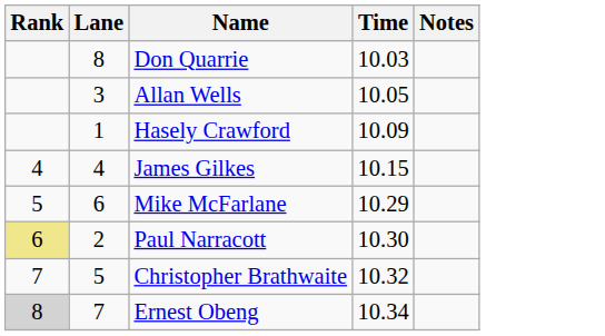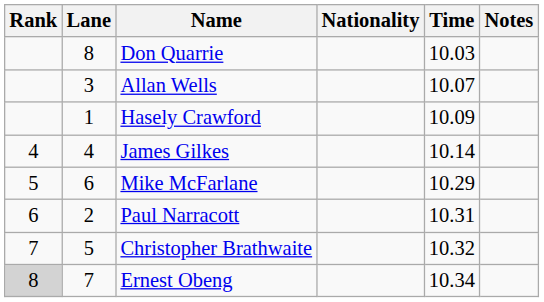 <table class="wikitable sortable" style=" text-align:center">
 <tr>
 <th>Rank</th>
 <th>Lane</th>
 <th>Name</th>
+<th>Nationality</th>
 <th>Time</th>
 <th>Notes</th>
 </tr>
 <tr>
 <td></td>
 <td>8</td>
 <td align=left><a href='#'>Don Quarrie</a></td>
+<td align=left></td>
 <td>10.03</td>
 <td></td>
 </tr>
 <tr>
 <td></td>
 <td>3</td>
 <td align=left><a href='#'>Allan Wells</a></td>
-<td>10.05</td>
+<td align=left></td>
+<td>10.07</td>
 <td></td>
 </tr>
 <tr>
 <td></td>
 <td>1</td>
 <td align=left><a href='#'>Hasely Crawford</a></td>
+<td align=left></td>
 <td>10.09</td>
 <td></td>
 </tr>
 <tr>
 <td>4</td>
 <td>4</td>
 <td align=left><a href='#'>James Gilkes</a></td>
-<td>10.15</td>
+<td align=left></td>
+<td>10.14</td>
 <td></td>
 </tr>
 <tr>
 <td>5</td>
 <td>6</td>
 <td align=left><a href='#'>Mike McFarlane</a></td>
+<td align=left></td>
 <td>10.29</td>
 <td></td>
 </tr>
 <tr>
-<td style="background: khaki;">6</td>
+<td>6</td>
 <td>2</td>
 <td align=left><a href='#'>Paul Narracott</a></td>
-<td>10.30</td>
+<td align=left></td>
+<td>10.31</td>
 <td></td>
 </tr>
 <tr>
 <td>7</td>
 <td>5</td>
 <td align=left><a href='#'>Christopher Brathwaite</a></td>
+<td align=left></td>
 <td>10.32</td>
 <td></td>
 </tr>
 <tr>
 <td style="background: lightgrey;">8</td>
 <td>7</td>
 <td align=left><a href='#'>Ernest Obeng</a></td>
+<td align=left></td>
 <td>10.34</td>
 <td></td>
 </tr>
 </table>
